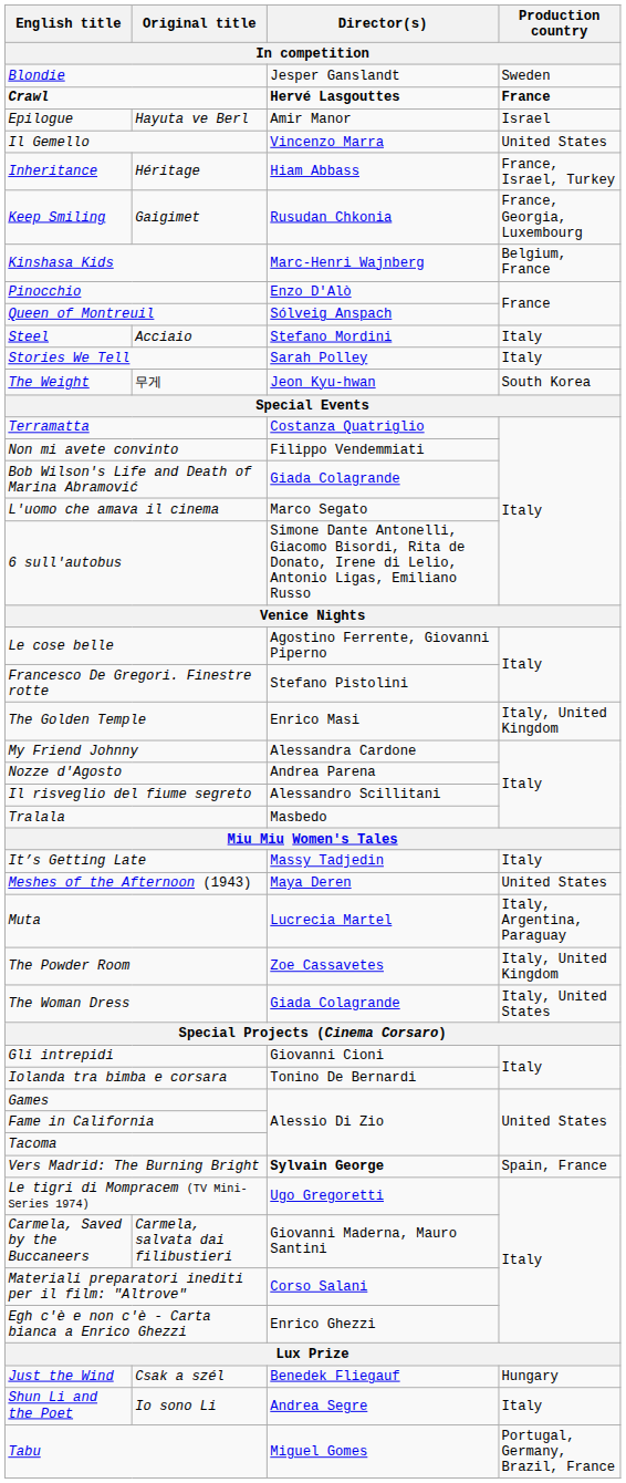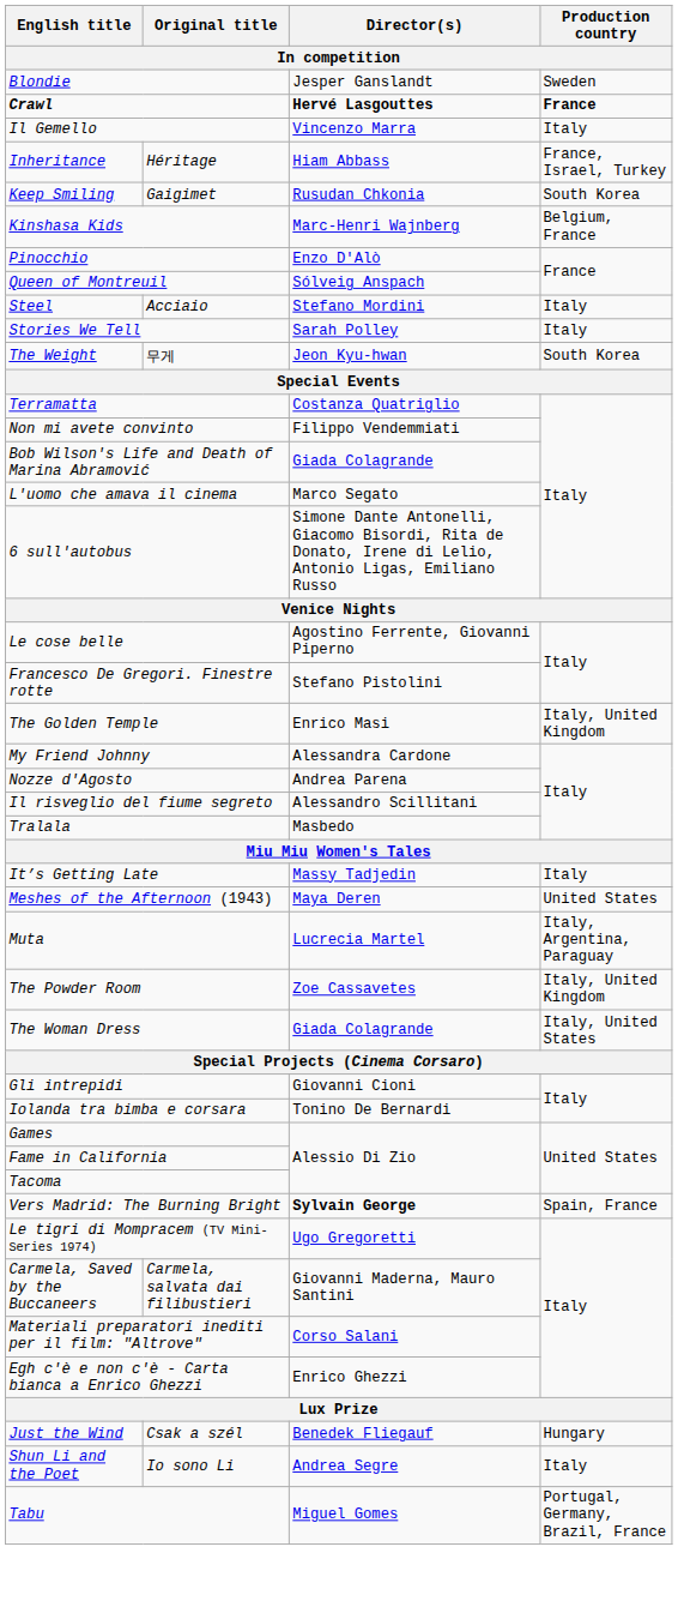 <table class="wikitable" style="width:95%; margin-bottom:0px">
 <tr>
 <th>English title</th>
 <th>Original title</th>
 <th>Director(s)</th>
 <th>Production country</th>
 </tr>
 <tr>
 <th colspan="4">In competition</th>
 </tr>
 <tr>
 <td colspan=2><em><a href='#'>Blondie</a></em></td>
 <td data-sort-value="Ganslandt">Jesper Ganslandt</td>
 <td>Sweden</td>
 </tr>
 <tr>
 <td colspan=2><strong><em>Crawl</em></strong></td>
 <td data-sort-value="Lasgouttes"><strong>Hervé Lasgouttes</strong></td>
 <td><strong>France</strong></td>
 </tr>
 <tr>
-<td><em>Epilogue</em></td>
-<td><em>Hayuta ve Berl</em></td>
-<td data-sort-value="Manor">Amir Manor</td>
-<td>Israel</td>
-</tr>
-<tr>
 <td colspan="2"><em>Il Gemello</em></td>
 <td><a href='#'>Vincenzo Marra</a></td>
-<td>United States</td>
+<td>Italy</td>
 </tr>
 <tr>
 <td data-sort-value="Inheritance"><em><a href='#'>Inheritance</a></em></td>
 <td><em>Héritage</em></td>
 <td data-sort-value="Abbass"><a href='#'>Hiam Abbass</a></td>
 <td>France, Israel, Turkey</td>
 </tr>
 <tr>
 <td><em><a href='#'>Keep Smiling</a></em></td>
 <td><em>Gaigimet</em></td>
 <td data-sort-value=Chkonia""><a href='#'>Rusudan Chkonia</a></td>
-<td>France, Georgia, Luxembourg</td>
+<td>South Korea</td>
 </tr>
 <tr>
 <td colspan=2><em><a href='#'>Kinshasa Kids</a></em></td>
 <td data-sort-value="Wajnberg"><a href='#'>Marc-Henri Wajnberg</a></td>
 <td>Belgium, France</td>
 </tr>
 <tr>
 <td colspan=2><em><a href='#'>Pinocchio</a></em></td>
 <td data-sort-value="D Alò"><a href='#'>Enzo D'Alò</a></td>
 <td rowspan="2">France</td>
 </tr>
 <tr>
 <td colspan=2><em><a href='#'>Queen of Montreuil</a></em></td>
 <td data-sort-value="Anspach"><a href='#'>Sólveig Anspach</a></td>
 </tr>
 <tr>
 <td><em><a href='#'>Steel</a></em></td>
 <td><em>Acciaio</em></td>
 <td data-sort-value="Mordini"><a href='#'>Stefano Mordini</a></td>
 <td>Italy</td>
 </tr>
 <tr>
 <td colspan=2><em><a href='#'>Stories We Tell</a></em></td>
 <td data-sort-value="Polley"><a href='#'>Sarah Polley</a></td>
 <td>Italy</td>
 </tr>
 <tr>
 <td data-sort-value="Weight"><em><a href='#'>The Weight</a></em></td>
 <td>무게</td>
 <td data-sort-value="Kyu-hwan"><a href='#'>Jeon Kyu-hwan</a></td>
 <td>South Korea</td>
 </tr>
 <tr>
 <th colspan="4">Special Events</th>
 </tr>
 <tr>
 <td colspan="2"><em><a href='#'>Terramatta</a></em></td>
 <td><a href='#'>Costanza Quatriglio</a></td>
 <td rowspan="5">Italy</td>
 </tr>
 <tr>
 <td colspan="2"><em>Non mi avete convinto</em></td>
 <td>Filippo Vendemmiati</td>
 </tr>
 <tr>
 <td colspan="2"><em>Bob Wilson's Life and Death of Marina Abramović</em></td>
 <td><a href='#'>Giada Colagrande</a></td>
 </tr>
 <tr>
 <td colspan="2"><em>L'uomo che amava il cinema</em></td>
 <td>Marco Segato</td>
 </tr>
 <tr>
 <td colspan="2"><em>6 sull'autobus</em></td>
 <td>Simone Dante Antonelli, Giacomo Bisordi, Rita de Donato, Irene di Lelio, Antonio Ligas, Emiliano Russo</td>
 </tr>
 <tr>
 <th colspan="4">Venice Nights</th>
 </tr>
 <tr>
 <td colspan="2"><em>Le cose belle</em></td>
 <td>Agostino Ferrente, Giovanni Piperno</td>
 <td rowspan="2">Italy</td>
 </tr>
 <tr>
 <td colspan="2"><em>Francesco De Gregori. Finestre rotte</em></td>
 <td>Stefano Pistolini</td>
 </tr>
 <tr>
 <td colspan="2"><em>The Golden Temple</em></td>
 <td>Enrico Masi</td>
 <td>Italy, United Kingdom</td>
 </tr>
 <tr>
 <td colspan="2"><em>My Friend Johnny</em></td>
 <td>Alessandra Cardone</td>
 <td rowspan="4">Italy</td>
 </tr>
 <tr>
 <td colspan="2"><em>Nozze d'Agosto</em></td>
 <td>Andrea Parena</td>
 </tr>
 <tr>
 <td colspan="2"><em>Il risveglio del fiume segreto</em></td>
 <td>Alessandro Scillitani</td>
 </tr>
 <tr>
 <td colspan="2"><em>Tralala</em></td>
 <td>Masbedo</td>
 </tr>
 <tr>
 <th colspan="4"><a href='#'>Miu Miu</a> <a href='#'>Women's Tales</a></th>
 </tr>
 <tr>
 <td colspan="2"><em>It’s Getting Late</em></td>
 <td><a href='#'>Massy Tadjedin</a></td>
 <td>Italy</td>
 </tr>
 <tr>
 <td colspan="2"><em><a href='#'>Meshes of the Afternoon</a></em> (1943)</td>
 <td><a href='#'>Maya Deren</a></td>
 <td>United States</td>
 </tr>
 <tr>
 <td colspan="2"><em>Muta</em></td>
 <td><a href='#'>Lucrecia Martel</a></td>
 <td>Italy, Argentina, Paraguay</td>
 </tr>
 <tr>
 <td colspan="2"><em>The Powder Room</em></td>
 <td><a href='#'>Zoe Cassavetes</a></td>
 <td>Italy, United Kingdom</td>
 </tr>
 <tr>
 <td colspan="2"><em>The Woman Dress</em></td>
 <td><a href='#'>Giada Colagrande</a></td>
 <td>Italy, United States</td>
 </tr>
 <tr>
 <th colspan="4">Special Projects (<em>Cinema Corsaro</em>)</th>
 </tr>
 <tr>
 <td colspan="2"><em>Gli intrepidi</em></td>
 <td>Giovanni Cioni</td>
 <td rowspan="2">Italy</td>
 </tr>
 <tr>
 <td colspan="2"><em>Iolanda tra bimba e corsara</em></td>
 <td>Tonino De Bernardi</td>
 </tr>
 <tr>
 <td colspan="2"><em>Games</em></td>
 <td rowspan="3">Alessio Di Zio</td>
 <td rowspan="3">United States</td>
 </tr>
 <tr>
 <td colspan="2"><em>Fame in California</em></td>
 </tr>
 <tr>
 <td colspan="2"><em>Tacoma</em></td>
 </tr>
 <tr>
 <td colspan="2"><em>Vers Madrid: The Burning Bright</em></td>
 <td><strong>Sylvain George</strong></td>
 <td>Spain, France</td>
 </tr>
 <tr>
 <td colspan="2"><em>Le tigri di Mompracem</em> <small>(TV Mini-Series 1974)</small></td>
 <td><a href='#'>Ugo Gregoretti</a></td>
 <td rowspan="4">Italy</td>
 </tr>
 <tr>
 <td><em>Carmela, Saved by the Buccaneers</em></td>
 <td><em>Carmela, salvata dai filibustieri</em></td>
 <td>Giovanni Maderna, Mauro Santini</td>
 </tr>
 <tr>
 <td colspan="2"><em>Materiali preparatori inediti per il film: "Altrove"</em></td>
 <td><a href='#'>Corso Salani</a></td>
 </tr>
 <tr>
 <td colspan="2"><em>Egh c'è e non c'è - Carta bianca a Enrico Ghezzi</em></td>
 <td>Enrico Ghezzi</td>
 </tr>
 <tr>
 <th colspan="4">Lux Prize</th>
 </tr>
 <tr>
 <td><em><a href='#'>Just the Wind</a></em></td>
 <td><em>Csak a szél</em></td>
 <td><a href='#'>Benedek Fliegauf</a></td>
 <td>Hungary</td>
 </tr>
 <tr>
 <td><em><a href='#'>Shun Li and the Poet</a></em></td>
 <td><em>Io sono Li</em></td>
 <td><a href='#'>Andrea Segre</a></td>
 <td>Italy</td>
 </tr>
 <tr>
 <td colspan="2"><em><a href='#'>Tabu</a></em></td>
 <td><a href='#'>Miguel Gomes</a></td>
 <td>Portugal, Germany, Brazil, France</td>
 </tr>
 </table>
